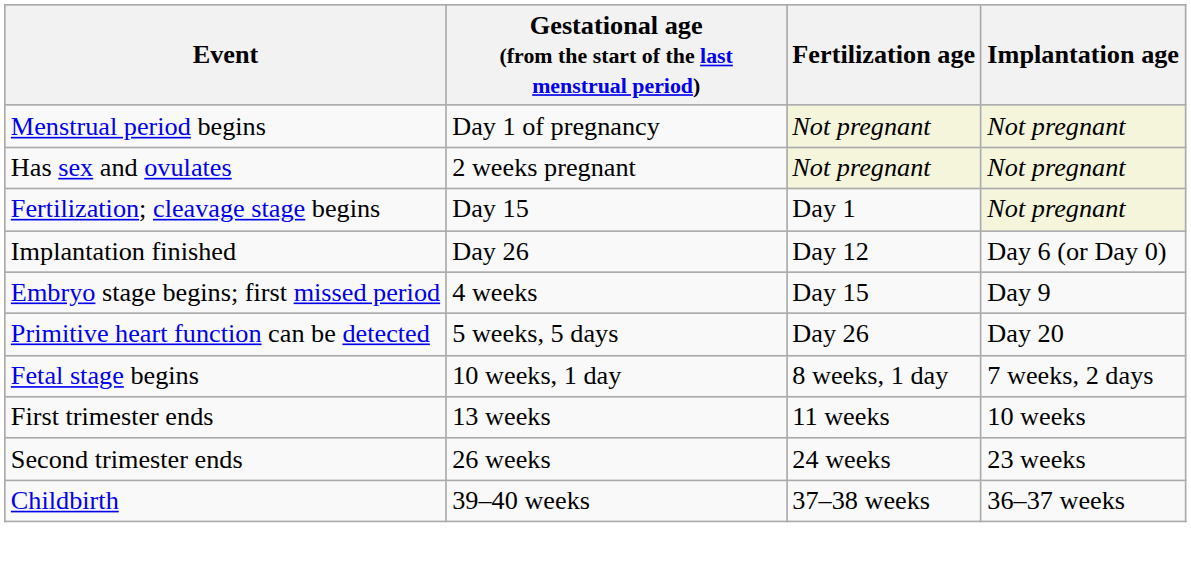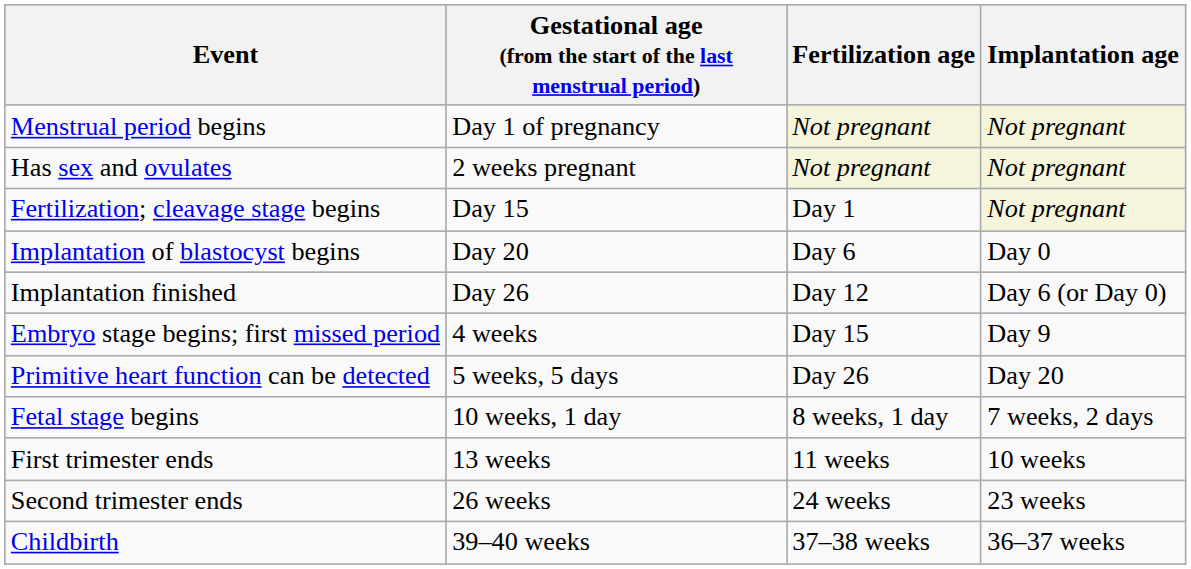 <table class="wikitable floatright">
 <tr>
 <th scope="col">Event</th>
 <th scope="col" width="200em">Gestational age<br><small>(from the start of the <a href='#'>last menstrual period</a>)</small></th>
 <th scope="col">Fertilization age</th>
 <th scope="col">Implantation age</th>
 </tr>
 <tr>
 <td><a href='#'>Menstrual period</a> begins</td>
 <td>Day 1 of pregnancy</td>
 <td style="background:beige"><em>Not pregnant</em></td>
 <td style="background:beige"><em>Not pregnant</em></td>
 </tr>
 <tr>
 <td>Has <a href='#'>sex</a> and <a href='#'>ovulates</a></td>
 <td>2 weeks pregnant</td>
 <td style="background:beige"><em>Not pregnant</em></td>
 <td style="background:beige"><em>Not pregnant</em></td>
 </tr>
 <tr>
 <td><a href='#'>Fertilization</a>; <a href='#'>cleavage stage</a> begins</td>
 <td>Day 15</td>
 <td>Day 1</td>
 <td style="background:beige"><em>Not pregnant</em></td>
+</tr>
+<tr>
+<td><a href='#'>Implantation</a> of <a href='#'>blastocyst</a> begins</td>
+<td>Day 20</td>
+<td>Day 6</td>
+<td>Day 0</td>
 </tr>
 <tr>
 <td>Implantation finished</td>
 <td>Day 26</td>
 <td>Day 12</td>
 <td>Day 6 (or Day 0)</td>
 </tr>
 <tr>
 <td><a href='#'>Embryo</a> stage begins; first <a href='#'>missed period</a></td>
 <td>4 weeks</td>
 <td>Day 15</td>
 <td>Day 9</td>
 </tr>
 <tr>
 <td><a href='#'>Primitive heart function</a> can be <a href='#'>detected</a></td>
 <td>5 weeks, 5 days</td>
 <td>Day 26</td>
 <td>Day 20</td>
 </tr>
 <tr>
 <td><a href='#'>Fetal stage</a> begins</td>
 <td>10 weeks, 1 day</td>
 <td>8 weeks, 1 day</td>
 <td>7 weeks, 2 days</td>
 </tr>
 <tr>
 <td>First trimester ends</td>
 <td>13 weeks</td>
 <td>11 weeks</td>
 <td>10 weeks</td>
 </tr>
 <tr>
 <td>Second trimester ends</td>
 <td>26 weeks</td>
 <td>24 weeks</td>
 <td>23 weeks</td>
 </tr>
 <tr>
 <td><a href='#'>Childbirth</a></td>
 <td>39–40 weeks</td>
 <td>37–38 weeks</td>
 <td>36–37 weeks</td>
 </tr>
 </table>
